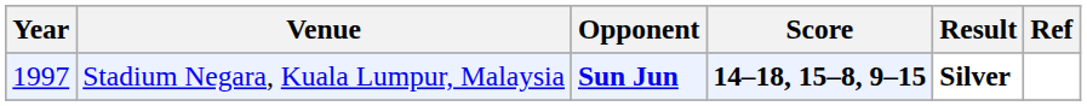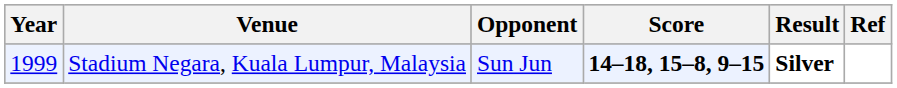 <table class="sortable wikitable" style="font-size: 90%;">
 <tr>
 <th>Year</th>
 <th>Venue</th>
 <th>Opponent</th>
 <th>Score</th>
 <th>Result</th>
 <th>Ref</th>
 </tr>
 <tr style="background:#ECF2FF">
-<td align="center"><a href='#'>1997</a></td>
+<td align="center"><a href='#'>1999</a></td>
 <td align="left"><a href='#'>Stadium Negara</a>, <a href='#'>Kuala Lumpur, Malaysia</a></td>
-<td align="left"><strong> <a href='#'>Sun Jun</a></strong></td>
+<td align="left"> <a href='#'>Sun Jun</a></td>
 <td align="left"><strong>14–18, 15–8, 9–15</strong></td>
 <td style="text-align:left; background:white"> <strong>Silver</strong></td>
 <td style="text-align:center; background:white"></td>
 </tr>
 </table>
